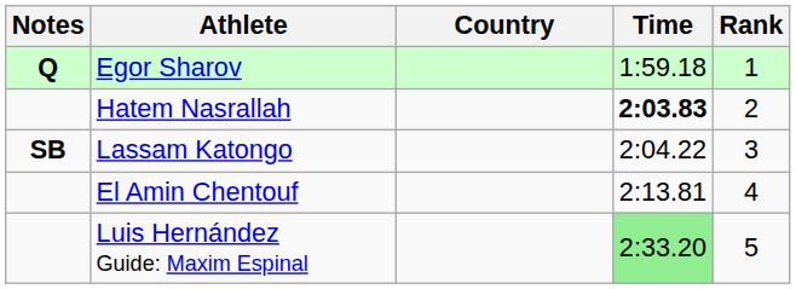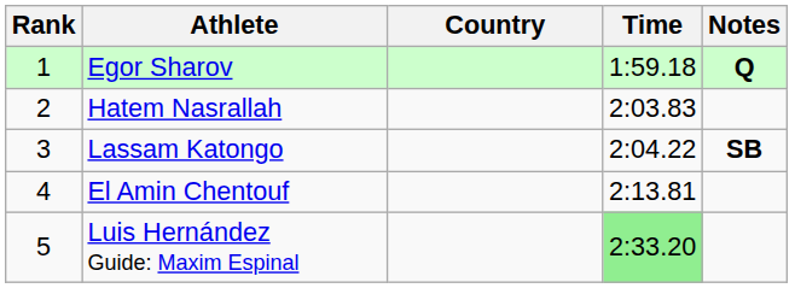 <table class="wikitable sortable" style="text-align:center">
 <tr>
-<th>Notes</th>
+<th>Rank</th>
 <th style="width:180px">Athlete</th>
 <th style="width:125px">Country</th>
 <th>Time</th>
-<th>Rank</th>
+<th>Notes</th>
 </tr>
 <tr style="background:#cfc;">
-<td><strong>Q</strong></td>
+<td>1</td>
 <td style="text-align:left;"><a href='#'>Egor Sharov</a></td>
 <td style="text-align:left;"></td>
 <td>1:59.18</td>
-<td>1</td>
+<td><strong>Q</strong></td>
 </tr>
 <tr>
-<td></td>
+<td>2</td>
 <td style="text-align:left;"><a href='#'>Hatem Nasrallah</a></td>
 <td style="text-align:left;"></td>
-<td><strong>2:03.83</strong></td>
-<td>2</td>
+<td>2:03.83</td>
+<td></td>
 </tr>
 <tr>
-<td><strong>SB</strong></td>
+<td>3</td>
 <td style="text-align:left;"><a href='#'>Lassam Katongo</a></td>
 <td style="text-align:left;"></td>
 <td>2:04.22</td>
-<td>3</td>
+<td><strong>SB</strong></td>
 </tr>
 <tr>
-<td></td>
+<td>4</td>
 <td style="text-align:left;"><a href='#'>El Amin Chentouf</a></td>
 <td style="text-align:left;"></td>
 <td>2:13.81</td>
-<td>4</td>
+<td></td>
 </tr>
 <tr>
-<td></td>
+<td>5</td>
 <td style="text-align:left;"><a href='#'>Luis Hernández</a><br><small>Guide: <a href='#'>Maxim Espinal</a></small></td>
 <td style="text-align:left;"></td>
 <td style="background: lightgreen;">2:33.20</td>
-<td>5</td>
+<td></td>
 </tr>
 </table>
